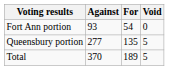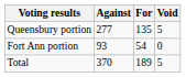 <table class="wikitable">
 <tr>
 <th>Voting results</th>
 <th>Against</th>
 <th>For</th>
 <th>Void</th>
 </tr>
 <tr>
+<td>Queensbury portion</td>
+<td>277</td>
+<td>135</td>
+<td>5</td>
+</tr>
+<tr>
 <td>Fort Ann portion</td>
 <td>93</td>
 <td>54</td>
 <td>0</td>
-</tr>
-<tr>
-<td>Queensbury portion</td>
-<td>277</td>
-<td>135</td>
-<td>5</td>
 </tr>
 <tr>
 <td>Total</td>
 <td>370</td>
 <td>189</td>
 <td>5</td>
 </tr>
 </table>
